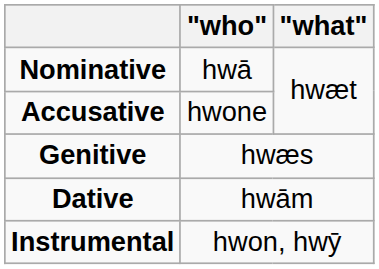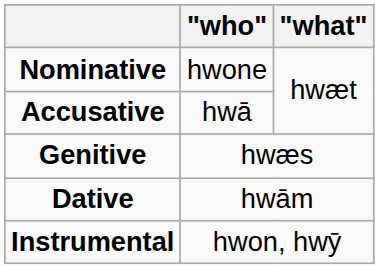 <table class="wikitable" style="text-align:center">
 <tr>
 <th></th>
 <th>"who"</th>
 <th>"what"</th>
 </tr>
 <tr>
 <td><strong>Nominative</strong></td>
-<td>hwā</td>
+<td>hwone</td>
 <td rowspan="2">hwæt</td>
 </tr>
 <tr>
 <td><strong>Accusative</strong></td>
-<td>hwone</td>
+<td>hwā</td>
 </tr>
 <tr>
 <td><strong>Genitive</strong></td>
 <td colspan="2">hwæs</td>
 </tr>
 <tr>
 <td><strong>Dative</strong></td>
 <td colspan="2">hwām</td>
 </tr>
 <tr>
 <td><strong>Instrumental</strong></td>
 <td colspan="2">hwon, hwȳ</td>
 </tr>
 </table>
